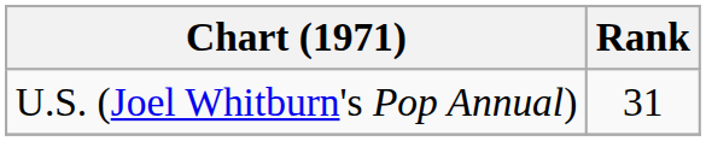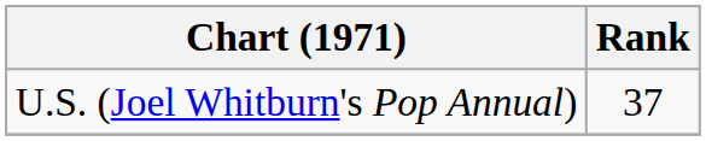 <table class="wikitable">
 <tr>
 <th>Chart (1971)</th>
 <th style="text-align:center;">Rank</th>
 </tr>
 <tr>
 <td>U.S. (<a href='#'>Joel Whitburn</a>'s <em>Pop Annual</em>)</td>
-<td style="text-align:center;">31</td>
+<td style="text-align:center;">37</td>
 </tr>
 <tr>
 </tr>
 </table>
